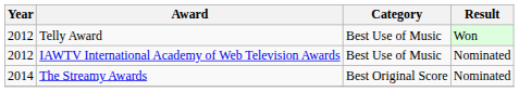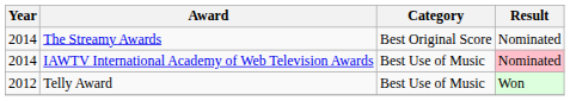 <table class="wikitable">
 <tr>
 <th>Year</th>
 <th>Award</th>
 <th>Category</th>
 <th>Result</th>
 </tr>
 <tr>
+<td>2014</td>
+<td><a href='#'>The Streamy Awards</a></td>
+<td>Best Original Score</td>
+<td>Nominated</td>
+</tr>
+<tr>
+<td>2014</td>
+<td><a href='#'>IAWTV International Academy of Web Television Awards</a></td>
+<td>Best Use of Music</td>
+<td style="background: pink;">Nominated</td>
+</tr>
+<tr>
 <td>2012</td>
 <td>Telly Award</td>
 <td>Best Use of Music</td>
 <td style="background: #ddffdd">Won</td>
 </tr>
 <tr>
-<td>2012</td>
-<td><a href='#'>IAWTV International Academy of Web Television Awards</a></td>
-<td>Best Use of Music</td>
-<td>Nominated</td>
-</tr>
-<tr>
-<td>2014</td>
-<td><a href='#'>The Streamy Awards</a></td>
-<td>Best Original Score</td>
-<td>Nominated</td>
-</tr>
-<tr>
 </tr>
 </table>
